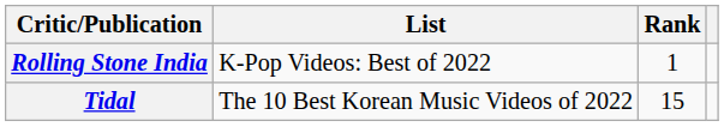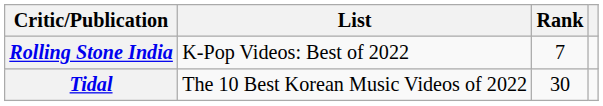 <table class="wikitable sortable plainrowheaders">
 <tr>
 <th scope="col">Critic/Publication</th>
 <th scope="col">List</th>
 <th scope="col">Rank</th>
 <th scope="col" class="unsortable"></th>
 </tr>
 <tr>
 <th scope="row"><em><a href='#'>Rolling Stone India</a></em></th>
 <td>K-Pop Videos: Best of 2022</td>
-<td align="center">1</td>
+<td align="center">7</td>
 <td align="center"></td>
 </tr>
 <tr>
 <th scope="row"><em><a href='#'>Tidal</a></em></th>
 <td>The 10 Best Korean Music Videos of 2022</td>
-<td align="center">15</td>
+<td align="center">30</td>
 <td align="center"></td>
 </tr>
 </table>
